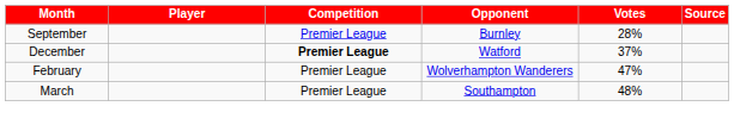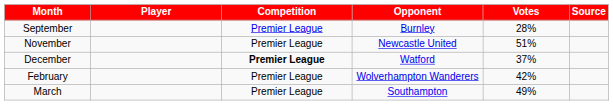 <table class="wikitable" style="text-align:center;">
 <tr>
 <th style="background:#FF0000; color:white;">Month</th>
 <th style="background:#FF0000; color:white;">Player</th>
 <th style="background:#FF0000; color:white;">Competition</th>
 <th style="background:#FF0000; color:white;">Opponent</th>
 <th style="background:#FF0000; color:white;">Votes</th>
 <th style="background:#FF0000; color:white;">Source</th>
 </tr>
 <tr>
 <td style="width:130px;">September</td>
 <td style="width:200px;"></td>
 <td style="width:200px;"><a href='#'>Premier League</a></td>
 <td style="width:200px;"><a href='#'>Burnley</a></td>
 <td style="width:130px;">28%</td>
 <td style="width:25px;"></td>
 </tr>
 <tr>
+<td style="width:130px;">November</td>
+<td style="width:200px;"></td>
+<td style="width:200px;">Premier League</td>
+<td style="width:200px;"><a href='#'>Newcastle United</a></td>
+<td style="width:130px;">51%</td>
+<td style="width:25px;"></td>
+</tr>
+<tr>
 <td style="width:130px;">December</td>
 <td style="width:200px;"></td>
 <td style="width:200px;"><strong>Premier League</strong></td>
 <td style="width:200px;"><a href='#'>Watford</a></td>
 <td style="width:130px;">37%</td>
 <td style="width:25px;"></td>
 </tr>
 <tr>
 <td style="width:130px;">February</td>
 <td style="width:200px;"></td>
 <td style="width:200px;">Premier League</td>
 <td style="width:200px;"><a href='#'>Wolverhampton Wanderers</a></td>
-<td style="width:130px;">47%</td>
+<td style="width:130px;">42%</td>
 <td style="width:25px;"></td>
 </tr>
 <tr>
 <td style="width:130px;">March</td>
 <td style="width:200px;"></td>
 <td style="width:200px;">Premier League</td>
 <td style="width:200px;"><a href='#'>Southampton</a></td>
-<td style="width:130px;">48%</td>
+<td style="width:130px;">49%</td>
 <td style="width:25px;"></td>
 </tr>
 </table>
